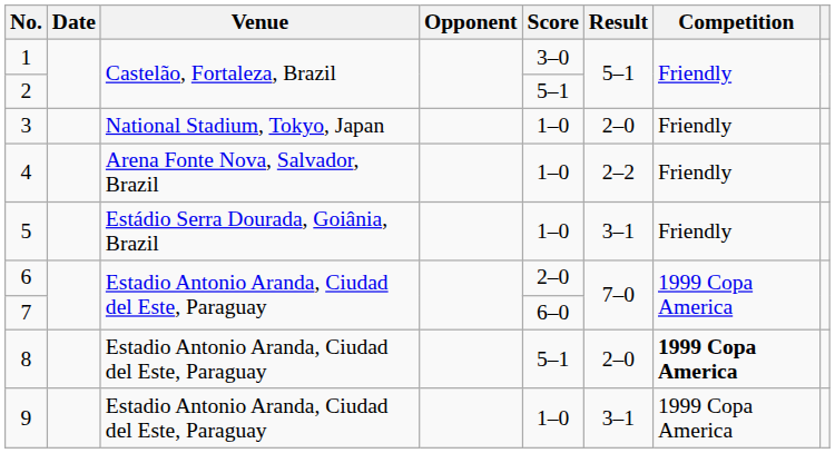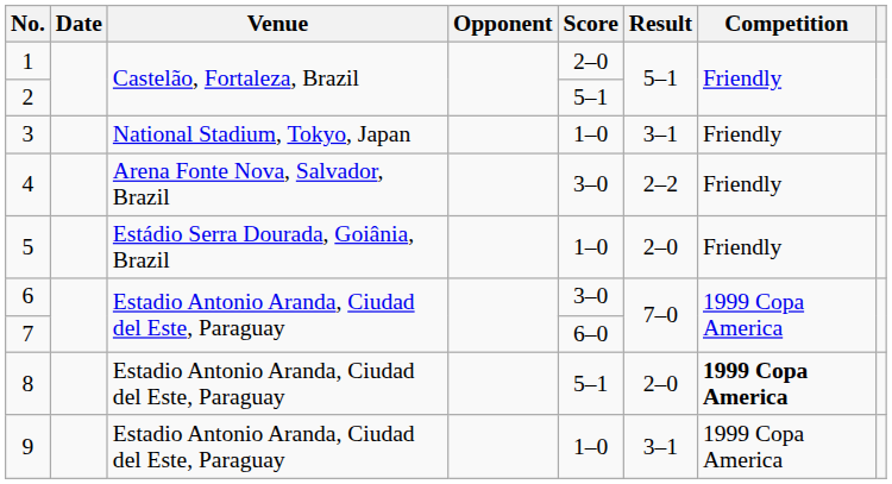 <table class="wikitable sortable">
 <tr>
 <th scope="col">No.</th>
 <th scope="col">Date</th>
 <th scope="col">Venue</th>
 <th scope="col">Opponent</th>
 <th scope="col">Score</th>
 <th scope="col">Result</th>
 <th scope="col">Competition</th>
 <th scope="col" class="unsortable"></th>
 </tr>
 <tr>
 <td style="text-align:center">1</td>
 <td rowspan="2"></td>
 <td rowspan="2"><a href='#'>Castelão</a>, <a href='#'>Fortaleza</a>, Brazil</td>
 <td rowspan="2"></td>
-<td style="text-align:center">3–0</td>
+<td style="text-align:center">2–0</td>
 <td rowspan="2" style="text-align:center">5–1</td>
 <td rowspan="2"><a href='#'>Friendly</a></td>
 <td rowspan="2"></td>
 </tr>
 <tr>
 <td style="text-align:center">2</td>
 <td style="text-align:center">5–1</td>
 </tr>
 <tr>
 <td style="text-align:center">3</td>
 <td></td>
 <td><a href='#'>National Stadium</a>, <a href='#'>Tokyo</a>, Japan</td>
 <td></td>
 <td style="text-align:center">1–0</td>
-<td style="text-align:center">2–0</td>
+<td style="text-align:center">3–1</td>
 <td>Friendly</td>
 <td></td>
 </tr>
 <tr>
 <td style="text-align:center">4</td>
 <td></td>
 <td><a href='#'>Arena Fonte Nova</a>, <a href='#'>Salvador</a>, Brazil</td>
 <td></td>
-<td style="text-align:center">1–0</td>
+<td style="text-align:center">3–0</td>
 <td style="text-align:center">2–2</td>
 <td>Friendly</td>
 <td></td>
 </tr>
 <tr>
 <td style="text-align:center">5</td>
 <td></td>
 <td><a href='#'>Estádio Serra Dourada</a>, <a href='#'>Goiânia</a>, Brazil</td>
 <td></td>
 <td style="text-align:center">1–0</td>
-<td style="text-align:center">3–1</td>
+<td style="text-align:center">2–0</td>
 <td>Friendly</td>
 <td></td>
 </tr>
 <tr>
 <td style="text-align:center">6</td>
 <td rowspan="2"></td>
 <td rowspan="2"><a href='#'>Estadio Antonio Aranda</a>, <a href='#'>Ciudad del Este</a>, Paraguay</td>
 <td rowspan="2"></td>
-<td style="text-align:center">2–0</td>
+<td style="text-align:center">3–0</td>
 <td rowspan="2" style="text-align:center">7–0</td>
 <td rowspan="2"><a href='#'>1999 Copa America</a></td>
 <td rowspan="2"></td>
 </tr>
 <tr>
 <td style="text-align:center">7</td>
 <td style="text-align:center">6–0</td>
 </tr>
 <tr>
 <td style="text-align:center">8</td>
 <td></td>
 <td>Estadio Antonio Aranda, Ciudad del Este, Paraguay</td>
 <td></td>
 <td style="text-align:center">5–1</td>
 <td style="text-align:center">2–0</td>
 <td><strong>1999 Copa America</strong></td>
 <td></td>
 </tr>
 <tr>
 <td style="text-align:center">9</td>
 <td></td>
 <td>Estadio Antonio Aranda, Ciudad del Este, Paraguay</td>
 <td></td>
 <td style="text-align:center">1–0</td>
 <td style="text-align:center">3–1</td>
 <td>1999 Copa America</td>
 <td></td>
 </tr>
 </table>
